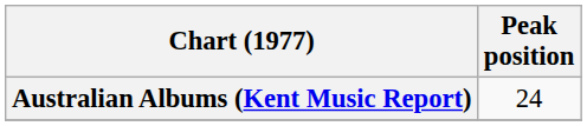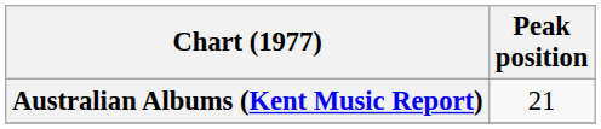 <table class="wikitable sortable plainrowheaders">
 <tr>
 <th scope="col">Chart (1977)</th>
 <th scope="col">Peak<br>position</th>
 </tr>
 <tr>
 <th scope="row">Australian Albums (<a href='#'>Kent Music Report</a>)</th>
-<td style="text-align:center;">24</td>
+<td style="text-align:center;">21</td>
 </tr>
 <tr>
 </tr>
 </table>
